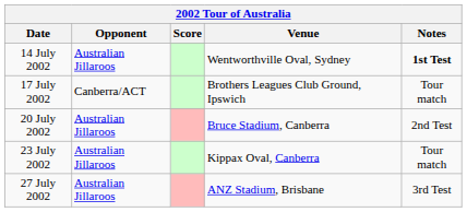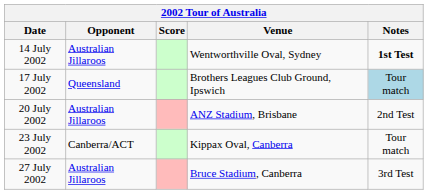 <table class="wikitable" style="text-align: center;">
 <tr>
 <th colspan=9><a href='#'>2002 Tour of Australia</a></th>
 </tr>
 <tr>
 <th>Date</th>
 <th>Opponent</th>
 <th>Score</th>
 <th>Venue</th>
 <th>Notes</th>
 </tr>
 <tr>
 <td>14 July 2002</td>
 <td align=left> <a href='#'>Australian Jillaroos</a></td>
 <td bgcolor="#CCFFCC"></td>
 <td align=left> Wentworthville Oval, Sydney</td>
 <td><strong>1st Test</strong></td>
 </tr>
 <tr>
 <td>17 July 2002</td>
-<td align=left>Canberra/ACT</td>
+<td align=left> <a href='#'>Queensland</a></td>
 <td bgcolor="#CCFFCC"></td>
 <td align=left> Brothers Leagues Club Ground, Ipswich</td>
-<td>Tour match</td>
+<td style="background: lightblue;">Tour match</td>
 </tr>
 <tr>
 <td>20 July 2002</td>
 <td align=left> <a href='#'>Australian Jillaroos</a></td>
 <td bgcolor="#FFBBBB"></td>
-<td align=left> <a href='#'>Bruce Stadium</a>, Canberra</td>
+<td align=left> <a href='#'>ANZ Stadium</a>, Brisbane</td>
 <td>2nd Test</td>
 </tr>
 <tr>
 <td>23 July 2002</td>
-<td align=left> <a href='#'>Australian Jillaroos</a></td>
+<td align=left>Canberra/ACT</td>
 <td bgcolor="#CCFFCC"></td>
 <td align=left> Kippax Oval, <a href='#'>Canberra</a></td>
 <td>Tour match</td>
 </tr>
 <tr>
 <td>27 July 2002</td>
 <td align=left> <a href='#'>Australian Jillaroos</a></td>
 <td bgcolor="#FFBBBB"></td>
-<td align=left> <a href='#'>ANZ Stadium</a>, Brisbane</td>
+<td align=left> <a href='#'>Bruce Stadium</a>, Canberra</td>
 <td>3rd Test</td>
 </tr>
 </table>
